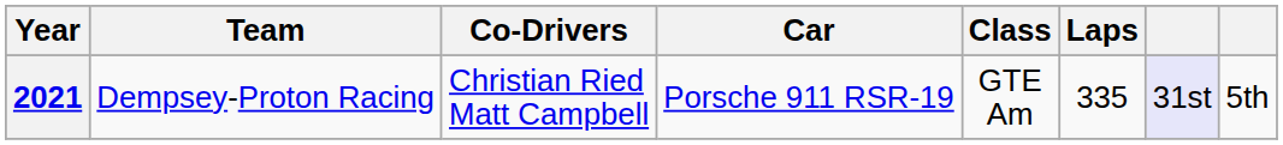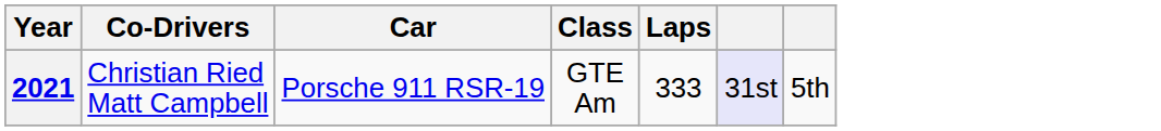 <table class="wikitable" style="text-align:center; font-size:90%">
 <tr>
 <th>Year</th>
-<th>Team</th>
 <th>Co-Drivers</th>
 <th>Car</th>
 <th>Class</th>
 <th>Laps</th>
 <th></th>
 <th></th>
 </tr>
 <tr>
 <th><a href='#'>2021</a></th>
-<td align="left"> <a href='#'>Dempsey</a>-<a href='#'>Proton Racing</a></td>
 <td align="left"> <a href='#'>Christian Ried</a><br> <a href='#'>Matt Campbell</a></td>
 <td align="left"><a href='#'>Porsche 911 RSR-19</a></td>
 <td>GTE<br>Am</td>
-<td>335</td>
+<td>333</td>
 <td style="background: lavender;">31st</td>
 <td>5th</td>
 </tr>
 </table>
